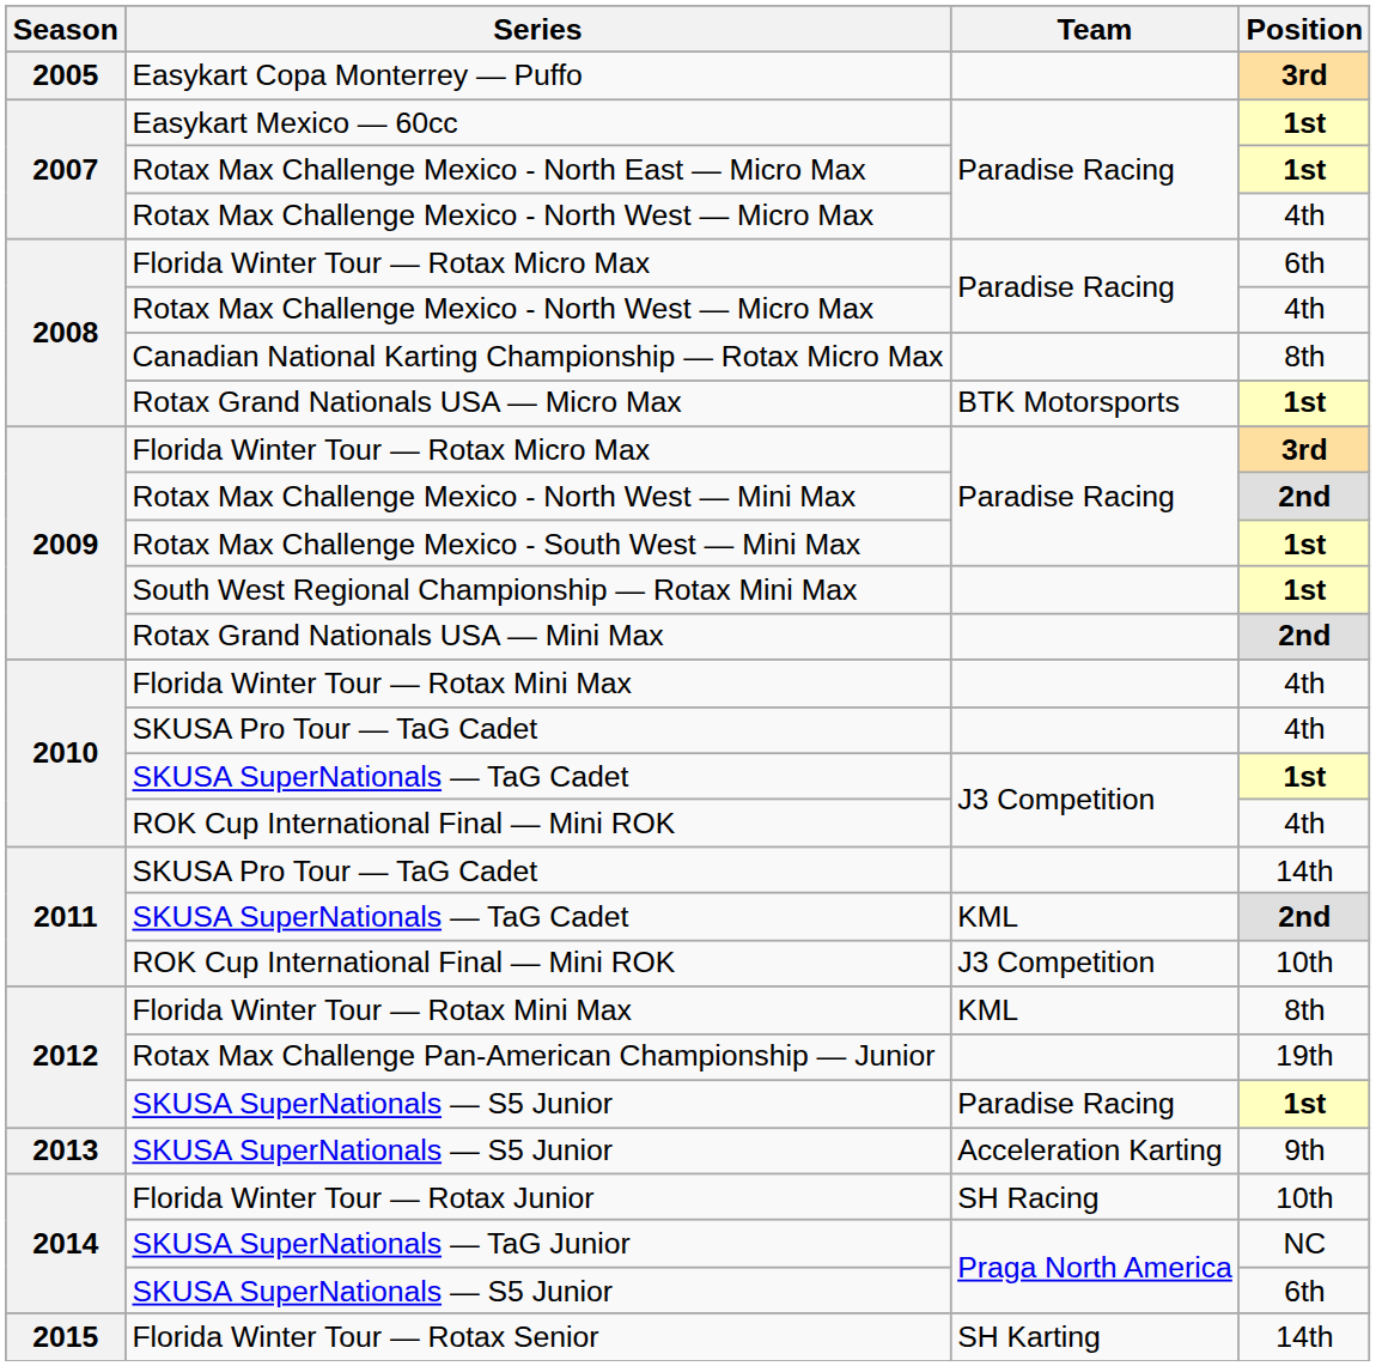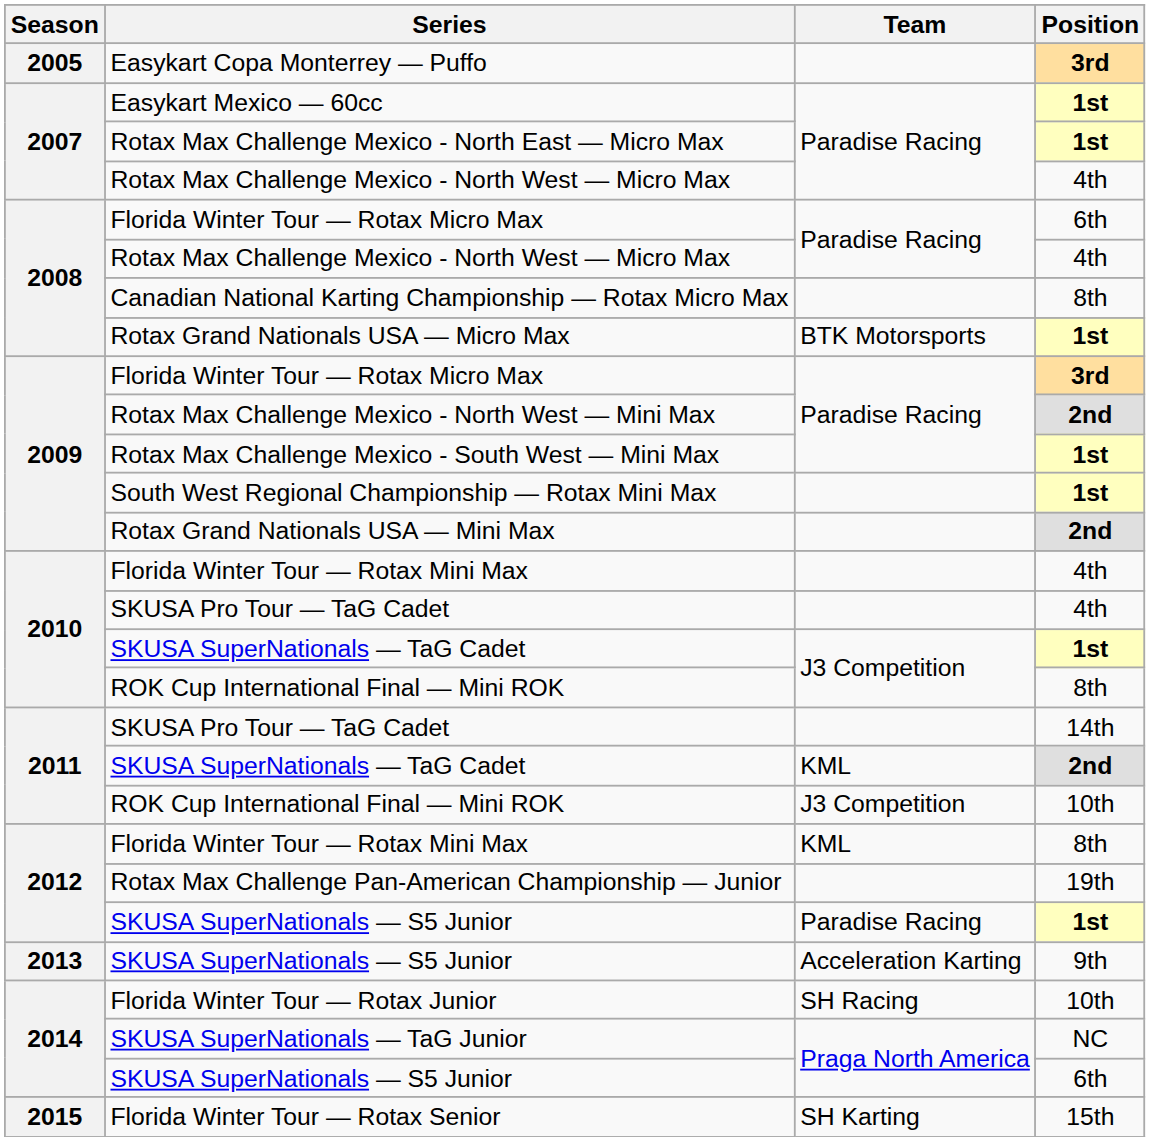 <table class="wikitable" style="font-size: 85%; text-align:center">
 <tr>
 <th>Season</th>
 <th>Series</th>
 <th>Team</th>
 <th>Position</th>
 </tr>
 <tr>
 <th>2005</th>
 <td align="left">Easykart Copa Monterrey — Puffo</td>
 <td></td>
 <td style="background:#FFDF9F;"><strong>3rd</strong></td>
 </tr>
 <tr>
 <th rowspan="3">2007</th>
 <td align="left">Easykart Mexico — 60cc</td>
 <td rowspan="3" align="left">Paradise Racing</td>
 <td style="background:#FFFFBF;"><strong>1st</strong></td>
 </tr>
 <tr>
 <td align="left">Rotax Max Challenge Mexico - North East — Micro Max</td>
 <td style="background:#FFFFBF;"><strong>1st</strong></td>
 </tr>
 <tr>
 <td align="left">Rotax Max Challenge Mexico - North West — Micro Max</td>
 <td>4th</td>
 </tr>
 <tr>
 <th rowspan="4">2008</th>
 <td align="left">Florida Winter Tour — Rotax Micro Max</td>
 <td rowspan="2" align="left">Paradise Racing</td>
 <td>6th</td>
 </tr>
 <tr>
 <td align="left">Rotax Max Challenge Mexico - North West — Micro Max</td>
 <td>4th</td>
 </tr>
 <tr>
 <td align="left">Canadian National Karting Championship — Rotax Micro Max</td>
 <td></td>
 <td>8th</td>
 </tr>
 <tr>
 <td align="left">Rotax Grand Nationals USA — Micro Max</td>
 <td align="left">BTK Motorsports</td>
 <td style="background:#FFFFBF;"><strong>1st</strong></td>
 </tr>
 <tr>
 <th rowspan="5">2009</th>
 <td align="left">Florida Winter Tour — Rotax Micro Max</td>
 <td rowspan="3" align="left">Paradise Racing</td>
 <td style="background:#FFDF9F;"><strong>3rd</strong></td>
 </tr>
 <tr>
 <td align="left">Rotax Max Challenge Mexico - North West — Mini Max</td>
 <td style="background:#DFDFDF;"><strong>2nd</strong></td>
 </tr>
 <tr>
 <td align="left">Rotax Max Challenge Mexico - South West — Mini Max</td>
 <td style="background:#FFFFBF;"><strong>1st</strong></td>
 </tr>
 <tr>
 <td align="left">South West Regional Championship — Rotax Mini Max</td>
 <td></td>
 <td style="background:#FFFFBF;"><strong>1st</strong></td>
 </tr>
 <tr>
 <td align="left">Rotax Grand Nationals USA — Mini Max</td>
 <td></td>
 <td style="background:#DFDFDF;"><strong>2nd</strong></td>
 </tr>
 <tr>
 <th rowspan="4">2010</th>
 <td align="left">Florida Winter Tour — Rotax Mini Max</td>
 <td></td>
 <td>4th</td>
 </tr>
 <tr>
 <td align="left">SKUSA Pro Tour — TaG Cadet</td>
 <td align="left"></td>
 <td>4th</td>
 </tr>
 <tr>
 <td align="left"><a href='#'>SKUSA SuperNationals</a> — TaG Cadet</td>
 <td rowspan="2" align="left">J3 Competition</td>
 <td style="background:#FFFFBF;"><strong>1st</strong></td>
 </tr>
 <tr>
 <td align="left">ROK Cup International Final — Mini ROK</td>
-<td>4th</td>
+<td>8th</td>
 </tr>
 <tr>
 <th rowspan="3">2011</th>
 <td align="left">SKUSA Pro Tour — TaG Cadet</td>
 <td align="left"></td>
 <td>14th</td>
 </tr>
 <tr>
 <td align="left"><a href='#'>SKUSA SuperNationals</a> — TaG Cadet</td>
 <td align="left">KML</td>
 <td style="background:#DFDFDF;"><strong>2nd</strong></td>
 </tr>
 <tr>
 <td align="left">ROK Cup International Final — Mini ROK</td>
 <td align="left">J3 Competition</td>
 <td>10th</td>
 </tr>
 <tr>
 <th rowspan="3">2012</th>
 <td align="left">Florida Winter Tour — Rotax Mini Max</td>
 <td align="left">KML</td>
 <td>8th</td>
 </tr>
 <tr>
 <td align="left">Rotax Max Challenge Pan-American Championship — Junior</td>
 <td></td>
 <td>19th</td>
 </tr>
 <tr>
 <td align="left"><a href='#'>SKUSA SuperNationals</a> — S5 Junior</td>
 <td align="left">Paradise Racing</td>
 <td style="background:#FFFFBF;"><strong>1st</strong></td>
 </tr>
 <tr>
 <th>2013</th>
 <td align="left"><a href='#'>SKUSA SuperNationals</a> — S5 Junior</td>
 <td align="left">Acceleration Karting</td>
 <td>9th</td>
 </tr>
 <tr>
 <th rowspan="3">2014</th>
 <td align="left">Florida Winter Tour — Rotax Junior</td>
 <td align="left">SH Racing</td>
 <td>10th</td>
 </tr>
 <tr>
 <td align="left"><a href='#'>SKUSA SuperNationals</a> — TaG Junior</td>
 <td rowspan="2" align="left"><a href='#'>Praga North America</a></td>
 <td>NC</td>
 </tr>
 <tr>
 <td align="left"><a href='#'>SKUSA SuperNationals</a> — S5 Junior</td>
 <td>6th</td>
 </tr>
 <tr>
 <th>2015</th>
 <td align="left">Florida Winter Tour — Rotax Senior</td>
 <td align="left">SH Karting</td>
-<td>14th</td>
+<td>15th</td>
 </tr>
 </table>
